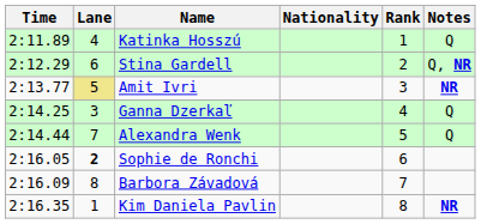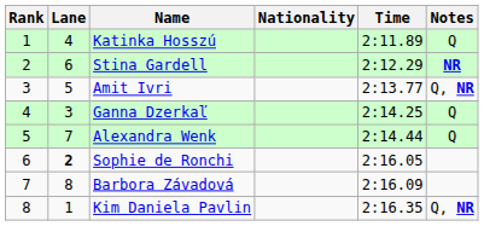 <table class="wikitable sortable" style="text-align:center">
 <tr>
-<th>Time</th>
+<th>Rank</th>
 <th>Lane</th>
 <th>Name</th>
 <th>Nationality</th>
-<th>Rank</th>
+<th>Time</th>
 <th>Notes</th>
 </tr>
 <tr bgcolor=ccffcc>
-<td>2:11.89</td>
+<td>1</td>
 <td>4</td>
 <td align=left><a href='#'>Katinka Hosszú</a></td>
 <td align=left></td>
-<td>1</td>
+<td>2:11.89</td>
 <td>Q</td>
 </tr>
 <tr bgcolor=ccffcc>
-<td>2:12.29</td>
+<td>2</td>
 <td>6</td>
 <td align=left><a href='#'>Stina Gardell</a></td>
 <td align=left></td>
-<td>2</td>
+<td>2:12.29</td>
+<td><strong><a href='#'>NR</a></strong></td>
+</tr>
+<tr>
+<td>3</td>
+<td>5</td>
+<td align=left><a href='#'>Amit Ivri</a></td>
+<td align=left></td>
+<td>2:13.77</td>
 <td>Q, <strong><a href='#'>NR</a></strong></td>
 </tr>
-<tr>
-<td>2:13.77</td>
-<td style="background: khaki;">5</td>
-<td align=left><a href='#'>Amit Ivri</a></td>
-<td align=left></td>
-<td>3</td>
-<td><strong><a href='#'>NR</a></strong></td>
-</tr>
 <tr bgcolor=ccffcc>
-<td>2:14.25</td>
+<td>4</td>
 <td>3</td>
 <td align=left><a href='#'>Ganna Dzerkaľ</a></td>
 <td align=left></td>
-<td>4</td>
+<td>2:14.25</td>
 <td>Q</td>
 </tr>
 <tr bgcolor=ccffcc>
-<td>2:14.44</td>
+<td>5</td>
 <td>7</td>
 <td align=left><a href='#'>Alexandra Wenk</a></td>
 <td align=left></td>
-<td>5</td>
+<td>2:14.44</td>
 <td>Q</td>
 </tr>
 <tr>
-<td>2:16.05</td>
+<td>6</td>
 <td><strong>2</strong></td>
 <td align=left><a href='#'>Sophie de Ronchi</a></td>
 <td align=left></td>
-<td>6</td>
+<td>2:16.05</td>
 <td></td>
 </tr>
 <tr>
-<td>2:16.09</td>
+<td>7</td>
 <td>8</td>
 <td align=left><a href='#'>Barbora Závadová</a></td>
 <td align=left></td>
-<td>7</td>
+<td>2:16.09</td>
 <td></td>
 </tr>
 <tr>
-<td>2:16.35</td>
+<td>8</td>
 <td>1</td>
 <td align=left><a href='#'>Kim Daniela Pavlin</a></td>
 <td align=left></td>
-<td>8</td>
-<td><strong><a href='#'>NR</a></strong></td>
+<td>2:16.35</td>
+<td>Q, <strong><a href='#'>NR</a></strong></td>
 </tr>
 </table>
